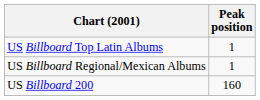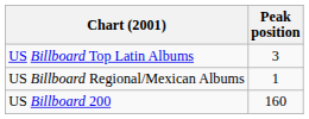 <table class="wikitable">
 <tr>
 <th align="left">Chart (2001)</th>
 <th align="left">Peak<br>position</th>
 </tr>
 <tr>
 <td align="left"><a href='#'>US</a> <a href='#'><em>Billboard</em> Top Latin Albums</a></td>
-<td align="center">1</td>
+<td align="center">3</td>
 </tr>
 <tr>
 <td align="left">US <em>Billboard</em> Regional/Mexican Albums</td>
 <td align="center">1</td>
 </tr>
 <tr>
 <td align="left">US <a href='#'><em>Billboard</em> 200</a></td>
 <td align="center">160</td>
 </tr>
 </table>
